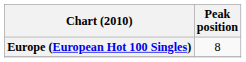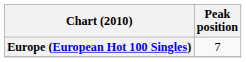 <table class="wikitable sortable plainrowheaders" style="text-align:center">
 <tr>
 <th>Chart (2010)</th>
 <th>Peak<br>position</th>
 </tr>
 <tr>
 <th scope="row">Europe (<a href='#'>European Hot 100 Singles</a>)</th>
-<td>8</td>
+<td>7</td>
 </tr>
 <tr>
 </tr>
 <tr>
 </tr>
 <tr>
 </tr>
 </table>
